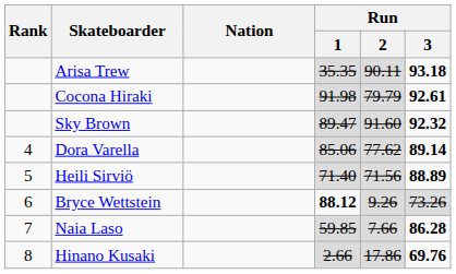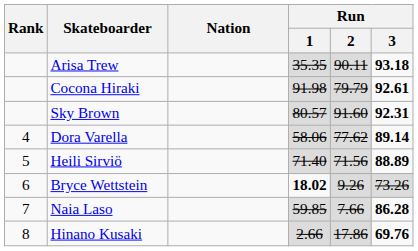 <table class="wikitable sortable" style="text-align:center">
 <tr>
 <th rowspan="2" width="30">Rank</th>
 <th rowspan="2" width="120">Skateboarder</th>
 <th rowspan="2" width="120">Nation</th>
 <th colspan="3">Run</th>
 </tr>
 <tr>
 <th width="20">1</th>
 <th width="20">2</th>
 <th width="20">3</th>
 </tr>
 <tr>
 <td></td>
 <td align="left"><a href='#'>Arisa Trew</a></td>
 <td align="left"></td>
 <td bgcolor="gainsboro"><s>35.35</s></td>
 <td bgcolor="gainsboro"><s>90.11</s></td>
 <td><strong>93.18</strong></td>
 </tr>
 <tr>
 <td></td>
 <td align="left"><a href='#'>Cocona Hiraki</a></td>
 <td align="left"></td>
 <td bgcolor="gainsboro"><s>91.98</s></td>
 <td bgcolor="gainsboro"><s>79.79</s></td>
 <td><strong>92.61</strong></td>
 </tr>
 <tr>
 <td></td>
 <td align="left"><a href='#'>Sky Brown</a></td>
 <td align="left"></td>
-<td bgcolor="gainsboro"><s>89.47</s></td>
+<td bgcolor="gainsboro"><s>80.57</s></td>
 <td bgcolor="gainsboro"><s>91.60</s></td>
-<td><strong>92.32</strong></td>
+<td><strong>92.31</strong></td>
 </tr>
 <tr>
 <td>4</td>
 <td align="left"><a href='#'>Dora Varella</a></td>
 <td align="left"></td>
-<td bgcolor="gainsboro"><s>85.06</s></td>
+<td bgcolor="gainsboro"><s>58.06</s></td>
 <td bgcolor="gainsboro"><s>77.62</s></td>
 <td><strong>89.14</strong></td>
 </tr>
 <tr>
 <td>5</td>
 <td align="left"><a href='#'>Heili Sirviö</a></td>
 <td align="left"></td>
 <td bgcolor="gainsboro"><s>71.40</s></td>
 <td bgcolor="gainsboro"><s>71.56</s></td>
 <td><strong>88.89</strong></td>
 </tr>
 <tr>
 <td>6</td>
 <td align="left"><a href='#'>Bryce Wettstein</a></td>
 <td align="left"></td>
-<td><strong>88.12</strong></td>
+<td><strong>18.02</strong></td>
 <td bgcolor="gainsboro"><s>9.26</s></td>
 <td bgcolor="gainsboro"><s>73.26</s></td>
 </tr>
 <tr>
 <td>7</td>
 <td align="left"><a href='#'>Naia Laso</a></td>
 <td align="left"></td>
 <td bgcolor="gainsboro"><s>59.85</s></td>
 <td bgcolor="gainsboro"><s>7.66</s></td>
 <td><strong>86.28</strong></td>
 </tr>
 <tr>
 <td>8</td>
 <td align="left"><a href='#'>Hinano Kusaki</a></td>
 <td align="left"></td>
 <td bgcolor="gainsboro"><s>2.66</s></td>
 <td bgcolor="gainsboro"><s>17.86</s></td>
 <td><strong>69.76</strong></td>
 </tr>
 </table>
